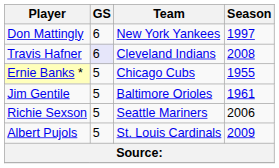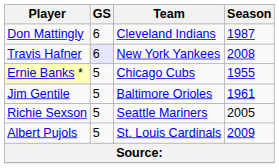 <table class="wikitable">
 <tr>
 <th>Player</th>
 <th>GS</th>
 <th>Team</th>
 <th>Season</th>
 </tr>
 <tr>
 <td><a href='#'>Don Mattingly</a></td>
 <td>6</td>
-<td><a href='#'>New York Yankees</a></td>
-<td><a href='#'>1997</a></td>
+<td><a href='#'>Cleveland Indians</a></td>
+<td><a href='#'>1987</a></td>
 </tr>
 <tr>
 <td><a href='#'>Travis Hafner</a></td>
 <td style="background: lavender;">6</td>
-<td><a href='#'>Cleveland Indians</a></td>
+<td><a href='#'>New York Yankees</a></td>
 <td><a href='#'>2008</a></td>
 </tr>
 <tr>
 <td style="background:#ffffbb;"><a href='#'>Ernie Banks</a> *</td>
 <td>5</td>
 <td><a href='#'>Chicago Cubs</a></td>
 <td><a href='#'>1955</a></td>
 </tr>
 <tr>
 <td><a href='#'>Jim Gentile</a></td>
 <td>5</td>
 <td><a href='#'>Baltimore Orioles</a></td>
 <td><a href='#'>1961</a></td>
 </tr>
 <tr>
 <td><a href='#'>Richie Sexson</a></td>
 <td>5</td>
 <td><a href='#'>Seattle Mariners</a></td>
-<td>2006</td>
+<td>2005</td>
 </tr>
 <tr>
 <td><a href='#'>Albert Pujols</a></td>
 <td>5</td>
 <td><a href='#'>St. Louis Cardinals</a></td>
 <td><a href='#'>2009</a></td>
 </tr>
 <tr>
 <th colspan=6>Source:</th>
 </tr>
 <tr>
 </tr>
 </table>
